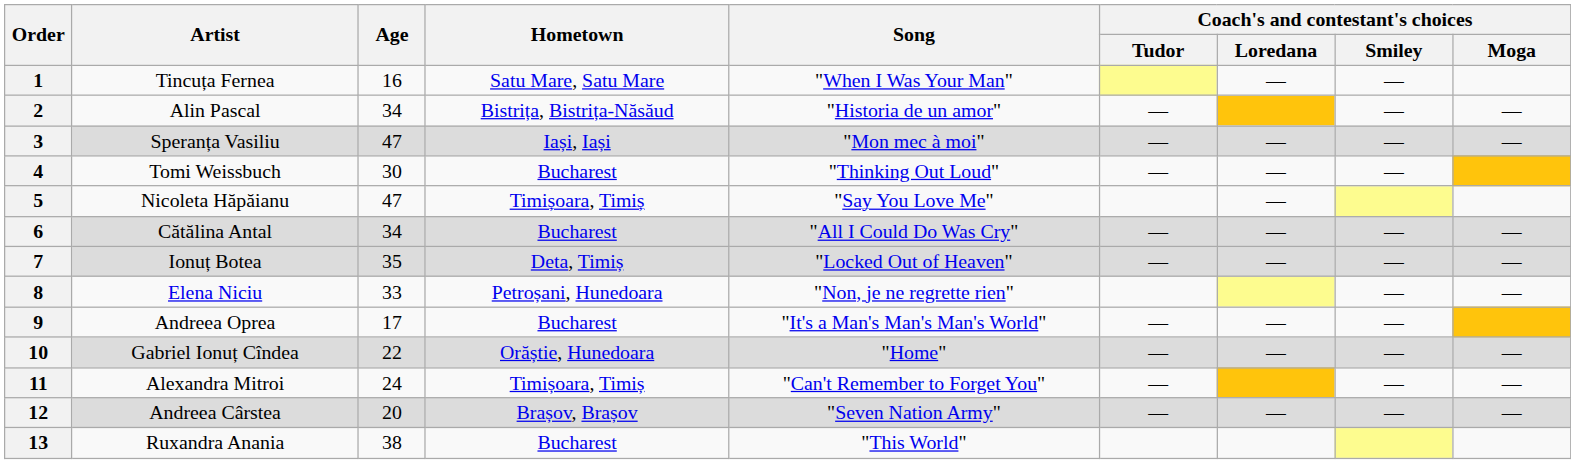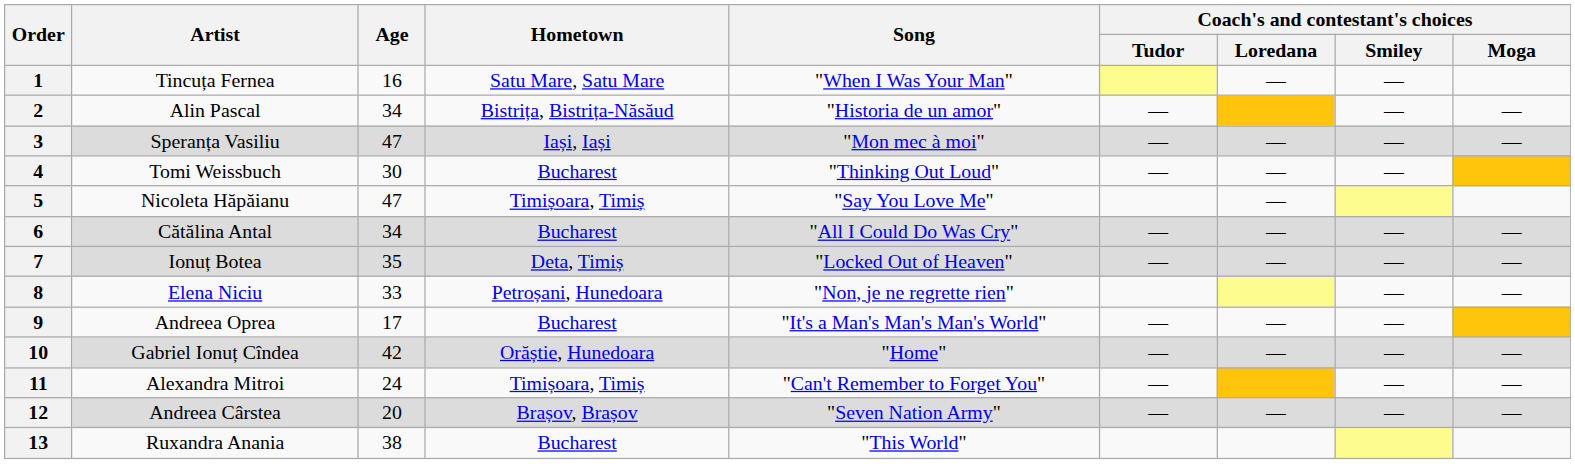 <table class="wikitable" style="text-align:center; line-height:17px; width:100%;">
 <tr>
 <th scope="col" rowspan="2" style="width:04%;">Order</th>
 <th scope="col" rowspan="2" style="width:17%;">Artist</th>
 <th scope="col" rowspan="2" style="width:04%;">Age</th>
 <th scope="col" rowspan="2" style="width:18%;">Hometown</th>
 <th scope="col" rowspan="2" style="width:22%;">Song</th>
 <th scope="col" colspan="4" style="width:24%;">Coach's and contestant's choices</th>
 </tr>
 <tr>
 <th style="width:07%;">Tudor</th>
 <th style="width:07%;">Loredana</th>
 <th style="width:07%;">Smiley</th>
 <th style="width:07%;">Moga</th>
 </tr>
 <tr>
 <th>1</th>
 <td>Tincuța Fernea</td>
 <td>16</td>
 <td><a href='#'>Satu Mare</a>, <a href='#'>Satu Mare</a></td>
 <td>"<a href='#'>When I Was Your Man</a>"</td>
 <td style="background:#FDFC8F;"><strong></strong></td>
 <td>—</td>
 <td>—</td>
 <td><strong></strong></td>
 </tr>
 <tr>
 <th>2</th>
 <td>Alin Pascal</td>
 <td>34</td>
 <td><a href='#'>Bistrița</a>, <a href='#'>Bistrița-Năsăud</a></td>
 <td>"<a href='#'>Historia de un amor</a>"</td>
 <td>—</td>
 <td style="background:#FFC40C;"><strong></strong></td>
 <td>—</td>
 <td>—</td>
 </tr>
 <tr style="background:#DCDCDC;">
 <th>3</th>
 <td>Speranța Vasiliu</td>
 <td>47</td>
 <td><a href='#'>Iași</a>, <a href='#'>Iași</a></td>
 <td>"<a href='#'>Mon mec à moi</a>"</td>
 <td>—</td>
 <td>—</td>
 <td>—</td>
 <td>—</td>
 </tr>
 <tr>
 <th>4</th>
 <td>Tomi Weissbuch</td>
 <td>30</td>
 <td><a href='#'>Bucharest</a></td>
 <td>"<a href='#'>Thinking Out Loud</a>"</td>
 <td>—</td>
 <td>—</td>
 <td>—</td>
 <td style="background:#FFC40C;"><strong></strong></td>
 </tr>
 <tr>
 <th>5</th>
 <td>Nicoleta Hăpăianu</td>
 <td>47</td>
 <td><a href='#'>Timișoara</a>, <a href='#'>Timiș</a></td>
 <td>"<a href='#'>Say You Love Me</a>"</td>
 <td><strong></strong></td>
 <td>—</td>
 <td style="background:#FDFC8F;"><strong></strong></td>
 <td><strong></strong></td>
 </tr>
 <tr style="background:#DCDCDC;">
 <th>6</th>
 <td>Cătălina Antal</td>
 <td>34</td>
 <td><a href='#'>Bucharest</a></td>
 <td>"<a href='#'>All I Could Do Was Cry</a>"</td>
 <td>—</td>
 <td>—</td>
 <td>—</td>
 <td>—</td>
 </tr>
 <tr style="background:#DCDCDC;">
 <th>7</th>
 <td>Ionuț Botea</td>
 <td>35</td>
 <td><a href='#'>Deta</a>, <a href='#'>Timiș</a></td>
 <td>"<a href='#'>Locked Out of Heaven</a>"</td>
 <td>—</td>
 <td>—</td>
 <td>—</td>
 <td>—</td>
 </tr>
 <tr>
 <th>8</th>
 <td><a href='#'>Elena Niciu</a></td>
 <td>33</td>
 <td><a href='#'>Petroșani</a>, <a href='#'>Hunedoara</a></td>
 <td>"<a href='#'>Non, je ne regrette rien</a>"</td>
 <td><strong></strong></td>
 <td style="background:#FDFC8F;"><strong></strong></td>
 <td>—</td>
 <td>—</td>
 </tr>
 <tr>
 <th>9</th>
 <td>Andreea Oprea</td>
 <td>17</td>
 <td><a href='#'>Bucharest</a></td>
 <td>"<a href='#'>It's a Man's Man's Man's World</a>"</td>
 <td>—</td>
 <td>—</td>
 <td>—</td>
 <td style="background:#FFC40C;"><strong></strong></td>
 </tr>
 <tr style="background:#DCDCDC;">
 <th>10</th>
 <td>Gabriel Ionuț Cîndea</td>
-<td>22</td>
+<td>42</td>
 <td><a href='#'>Orăștie</a>, <a href='#'>Hunedoara</a></td>
 <td>"<a href='#'>Home</a>"</td>
 <td>—</td>
 <td>—</td>
 <td>—</td>
 <td>—</td>
 </tr>
 <tr>
 <th>11</th>
 <td>Alexandra Mitroi</td>
 <td>24</td>
 <td><a href='#'>Timișoara</a>, <a href='#'>Timiș</a></td>
 <td>"<a href='#'>Can't Remember to Forget You</a>"</td>
 <td>—</td>
 <td style="background:#FFC40C;"><strong></strong></td>
 <td>—</td>
 <td>—</td>
 </tr>
 <tr style="background:#DCDCDC;">
 <th>12</th>
 <td>Andreea Cârstea</td>
 <td>20</td>
 <td><a href='#'>Brașov</a>, <a href='#'>Brașov</a></td>
 <td>"<a href='#'>Seven Nation Army</a>"</td>
 <td>—</td>
 <td>—</td>
 <td>—</td>
 <td>—</td>
 </tr>
 <tr>
 <th>13</th>
 <td>Ruxandra Anania</td>
 <td>38</td>
 <td><a href='#'>Bucharest</a></td>
 <td>"<a href='#'>This World</a>"</td>
 <td><strong></strong></td>
 <td><strong></strong></td>
 <td style="background:#FDFC8F;"><strong></strong></td>
 <td><strong></strong></td>
 </tr>
 </table>
